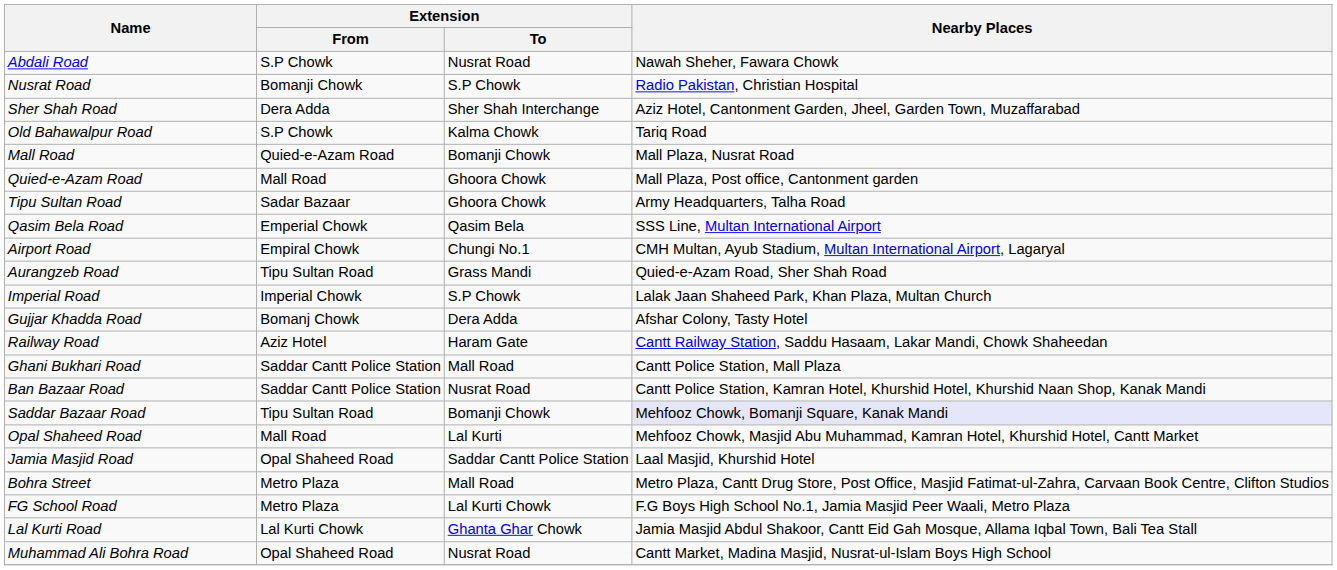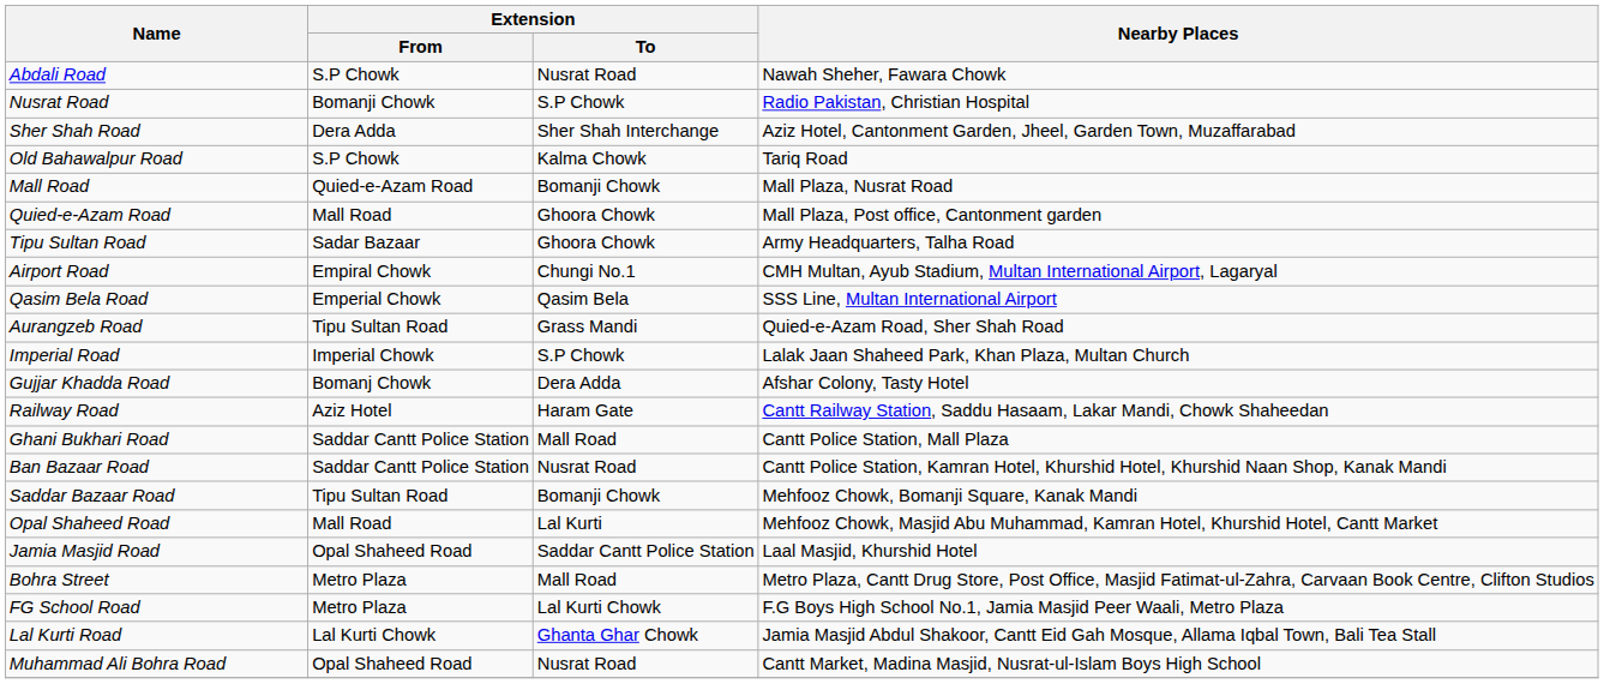 <table class="wikitable">
 <tr>
 <th rowspan="2" style="width:19%;">Name</th>
 <th colspan="2">Extension</th>
 <th rowspan="2">Nearby Places</th>
 </tr>
 <tr>
 <th>From</th>
 <th>To</th>
 </tr>
 <tr>
 <td><em><a href='#'>Abdali Road</a></em></td>
 <td>S.P Chowk</td>
 <td>Nusrat Road</td>
 <td>Nawah Sheher, Fawara Chowk</td>
 </tr>
 <tr>
 <td><em>Nusrat Road</em></td>
 <td>Bomanji Chowk</td>
 <td>S.P Chowk</td>
 <td><a href='#'>Radio Pakistan</a>, Christian Hospital</td>
 </tr>
 <tr>
 <td><em>Sher Shah Road</em></td>
 <td>Dera Adda</td>
 <td>Sher Shah Interchange</td>
 <td>Aziz Hotel, Cantonment Garden, Jheel, Garden Town, Muzaffarabad</td>
 </tr>
 <tr>
 <td><em>Old Bahawalpur Road</em></td>
 <td>S.P Chowk</td>
 <td>Kalma Chowk</td>
 <td>Tariq Road</td>
 </tr>
 <tr>
 <td><em>Mall Road</em></td>
 <td>Quied-e-Azam Road</td>
 <td>Bomanji Chowk</td>
 <td>Mall Plaza, Nusrat Road</td>
 </tr>
 <tr>
 <td><em>Quied-e-Azam Road</em></td>
 <td>Mall Road</td>
 <td>Ghoora Chowk</td>
 <td>Mall Plaza, Post office, Cantonment garden</td>
 </tr>
 <tr>
 <td><em>Tipu Sultan Road</em></td>
 <td>Sadar Bazaar</td>
 <td>Ghoora Chowk</td>
 <td>Army Headquarters, Talha Road</td>
 </tr>
 <tr>
+<td><em>Airport Road</em></td>
+<td>Empiral Chowk</td>
+<td>Chungi No.1</td>
+<td>CMH Multan, Ayub Stadium, <a href='#'>Multan International Airport</a>, Lagaryal</td>
+</tr>
+<tr>
 <td><em>Qasim Bela Road</em></td>
 <td>Emperial Chowk</td>
 <td>Qasim Bela</td>
 <td>SSS Line, <a href='#'>Multan International Airport</a></td>
-</tr>
-<tr>
-<td><em>Airport Road</em></td>
-<td>Empiral Chowk</td>
-<td>Chungi No.1</td>
-<td>CMH Multan, Ayub Stadium, <a href='#'>Multan International Airport</a>, Lagaryal</td>
 </tr>
 <tr>
 <td><em>Aurangzeb Road</em></td>
 <td>Tipu Sultan Road</td>
 <td>Grass Mandi</td>
 <td>Quied-e-Azam Road, Sher Shah Road</td>
 </tr>
 <tr>
 <td><em>Imperial Road</em></td>
 <td>Imperial Chowk</td>
 <td>S.P Chowk</td>
 <td>Lalak Jaan Shaheed Park, Khan Plaza, Multan Church</td>
 </tr>
 <tr>
 <td><em>Gujjar Khadda Road</em></td>
 <td>Bomanj Chowk</td>
 <td>Dera Adda</td>
 <td>Afshar Colony, Tasty Hotel</td>
 </tr>
 <tr>
 <td><em>Railway Road</em></td>
 <td>Aziz Hotel</td>
 <td>Haram Gate</td>
 <td><a href='#'>Cantt Railway Station</a>, Saddu Hasaam, Lakar Mandi, Chowk Shaheedan</td>
 </tr>
 <tr>
 <td><em>Ghani Bukhari Road</em></td>
 <td>Saddar Cantt Police Station</td>
 <td>Mall Road</td>
 <td>Cantt Police Station, Mall Plaza</td>
 </tr>
 <tr>
 <td><em>Ban Bazaar Road</em></td>
 <td>Saddar Cantt Police Station</td>
 <td>Nusrat Road</td>
 <td>Cantt Police Station, Kamran Hotel, Khurshid Hotel, Khurshid Naan Shop, Kanak Mandi</td>
 </tr>
 <tr>
 <td><em>Saddar Bazaar Road</em></td>
 <td>Tipu Sultan Road</td>
 <td>Bomanji Chowk</td>
-<td style="background: lavender;">Mehfooz Chowk, Bomanji Square, Kanak Mandi</td>
+<td>Mehfooz Chowk, Bomanji Square, Kanak Mandi</td>
 </tr>
 <tr>
 <td><em>Opal Shaheed Road</em></td>
 <td>Mall Road</td>
 <td>Lal Kurti</td>
 <td>Mehfooz Chowk, Masjid Abu Muhammad, Kamran Hotel, Khurshid Hotel, Cantt Market</td>
 </tr>
 <tr>
 <td><em>Jamia Masjid Road</em></td>
 <td>Opal Shaheed Road</td>
 <td>Saddar Cantt Police Station</td>
 <td>Laal Masjid, Khurshid Hotel</td>
 </tr>
 <tr>
 <td><em>Bohra Street</em></td>
 <td>Metro Plaza</td>
 <td>Mall Road</td>
 <td>Metro Plaza, Cantt Drug Store, Post Office, Masjid Fatimat-ul-Zahra, Carvaan Book Centre, Clifton Studios</td>
 </tr>
 <tr>
 <td><em>FG School Road</em></td>
 <td>Metro Plaza</td>
 <td>Lal Kurti Chowk</td>
 <td>F.G Boys High School No.1, Jamia Masjid Peer Waali, Metro Plaza</td>
 </tr>
 <tr>
 <td><em>Lal Kurti Road</em></td>
 <td>Lal Kurti Chowk</td>
 <td><a href='#'>Ghanta Ghar</a> Chowk</td>
 <td>Jamia Masjid Abdul Shakoor, Cantt Eid Gah Mosque, Allama Iqbal Town, Bali Tea Stall</td>
 </tr>
 <tr>
 <td><em>Muhammad Ali Bohra Road</em></td>
 <td>Opal Shaheed Road</td>
 <td>Nusrat Road</td>
 <td>Cantt Market, Madina Masjid, Nusrat-ul-Islam Boys High School</td>
 </tr>
 <tr>
 </tr>
 </table>
